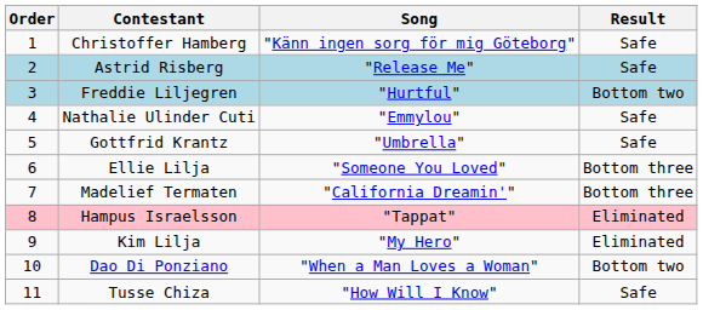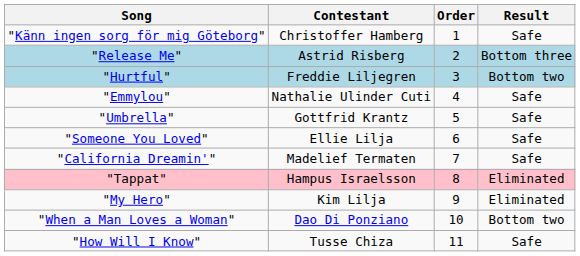 <table class="wikitable plainrowheaders" style="text-align:center;">
 <tr>
+<th scope="col">Song</th>
+<th scope="col">Contestant</th>
 <th scope="col">Order</th>
-<th scope="col">Contestant</th>
-<th scope="col">Song</th>
 <th scope="col">Result</th>
 </tr>
 <tr>
+<td>"<a href='#'>Känn ingen sorg för mig Göteborg</a>"</td>
+<td scope="row">Christoffer Hamberg</td>
 <td>1</td>
-<td scope="row">Christoffer Hamberg</td>
-<td>"<a href='#'>Känn ingen sorg för mig Göteborg</a>"</td>
 <td>Safe</td>
 </tr>
 <tr style="background:lightblue;">
+<td>"<a href='#'>Release Me</a>"</td>
+<td scope="row">Astrid Risberg</td>
 <td>2</td>
-<td scope="row">Astrid Risberg</td>
-<td>"<a href='#'>Release Me</a>"</td>
-<td>Safe</td>
+<td>Bottom three</td>
 </tr>
 <tr style="background:lightblue;">
+<td>"<a href='#'>Hurtful</a>"</td>
+<td scope="row">Freddie Liljegren</td>
 <td>3</td>
-<td scope="row">Freddie Liljegren</td>
-<td>"<a href='#'>Hurtful</a>"</td>
 <td>Bottom two</td>
 </tr>
 <tr>
+<td>"<a href='#'>Emmylou</a>"</td>
+<td scope="row">Nathalie Ulinder Cuti</td>
 <td>4</td>
-<td scope="row">Nathalie Ulinder Cuti</td>
-<td>"<a href='#'>Emmylou</a>"</td>
 <td>Safe</td>
 </tr>
 <tr>
+<td>"<a href='#'>Umbrella</a>"</td>
+<td scope="row">Gottfrid Krantz</td>
 <td>5</td>
-<td scope="row">Gottfrid Krantz</td>
-<td>"<a href='#'>Umbrella</a>"</td>
 <td>Safe</td>
 </tr>
 <tr>
+<td>"<a href='#'>Someone You Loved</a>"</td>
+<td scope="row">Ellie Lilja</td>
 <td>6</td>
-<td scope="row">Ellie Lilja</td>
-<td>"<a href='#'>Someone You Loved</a>"</td>
-<td>Bottom three</td>
+<td>Safe</td>
 </tr>
 <tr>
+<td>"<a href='#'>California Dreamin'</a>"</td>
+<td scope="row">Madelief Termaten</td>
 <td>7</td>
-<td scope="row">Madelief Termaten</td>
-<td>"<a href='#'>California Dreamin'</a>"</td>
-<td>Bottom three</td>
+<td>Safe</td>
 </tr>
 <tr style="background:pink;">
+<td>"Tappat"</td>
+<td scope="row">Hampus Israelsson</td>
 <td>8</td>
-<td scope="row">Hampus Israelsson</td>
-<td>"Tappat"</td>
 <td>Eliminated</td>
 </tr>
 <tr>
+<td>"<a href='#'>My Hero</a>"</td>
+<td scope="row">Kim Lilja</td>
 <td>9</td>
-<td scope="row">Kim Lilja</td>
-<td>"<a href='#'>My Hero</a>"</td>
 <td>Eliminated</td>
 </tr>
 <tr>
+<td>"<a href='#'>When a Man Loves a Woman</a>"</td>
+<td scope="row"><a href='#'>Dao Di Ponziano</a></td>
 <td>10</td>
-<td scope="row"><a href='#'>Dao Di Ponziano</a></td>
-<td>"<a href='#'>When a Man Loves a Woman</a>"</td>
 <td>Bottom two</td>
 </tr>
 <tr>
+<td>"<a href='#'>How Will I Know</a>"</td>
+<td scope="row">Tusse Chiza</td>
 <td>11</td>
-<td scope="row">Tusse Chiza</td>
-<td>"<a href='#'>How Will I Know</a>"</td>
 <td>Safe</td>
 </tr>
 </table>
